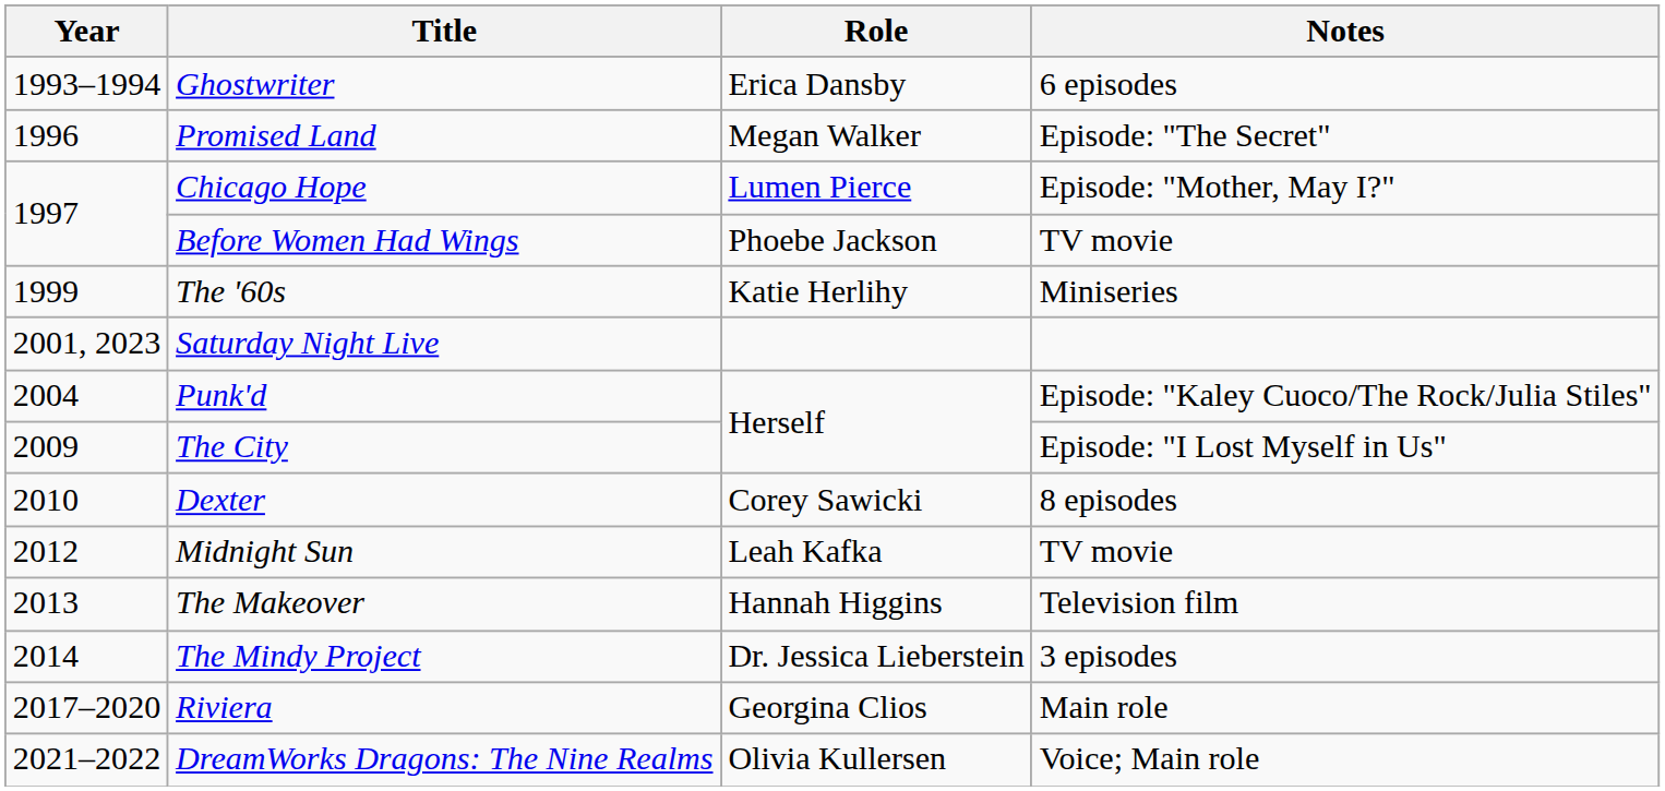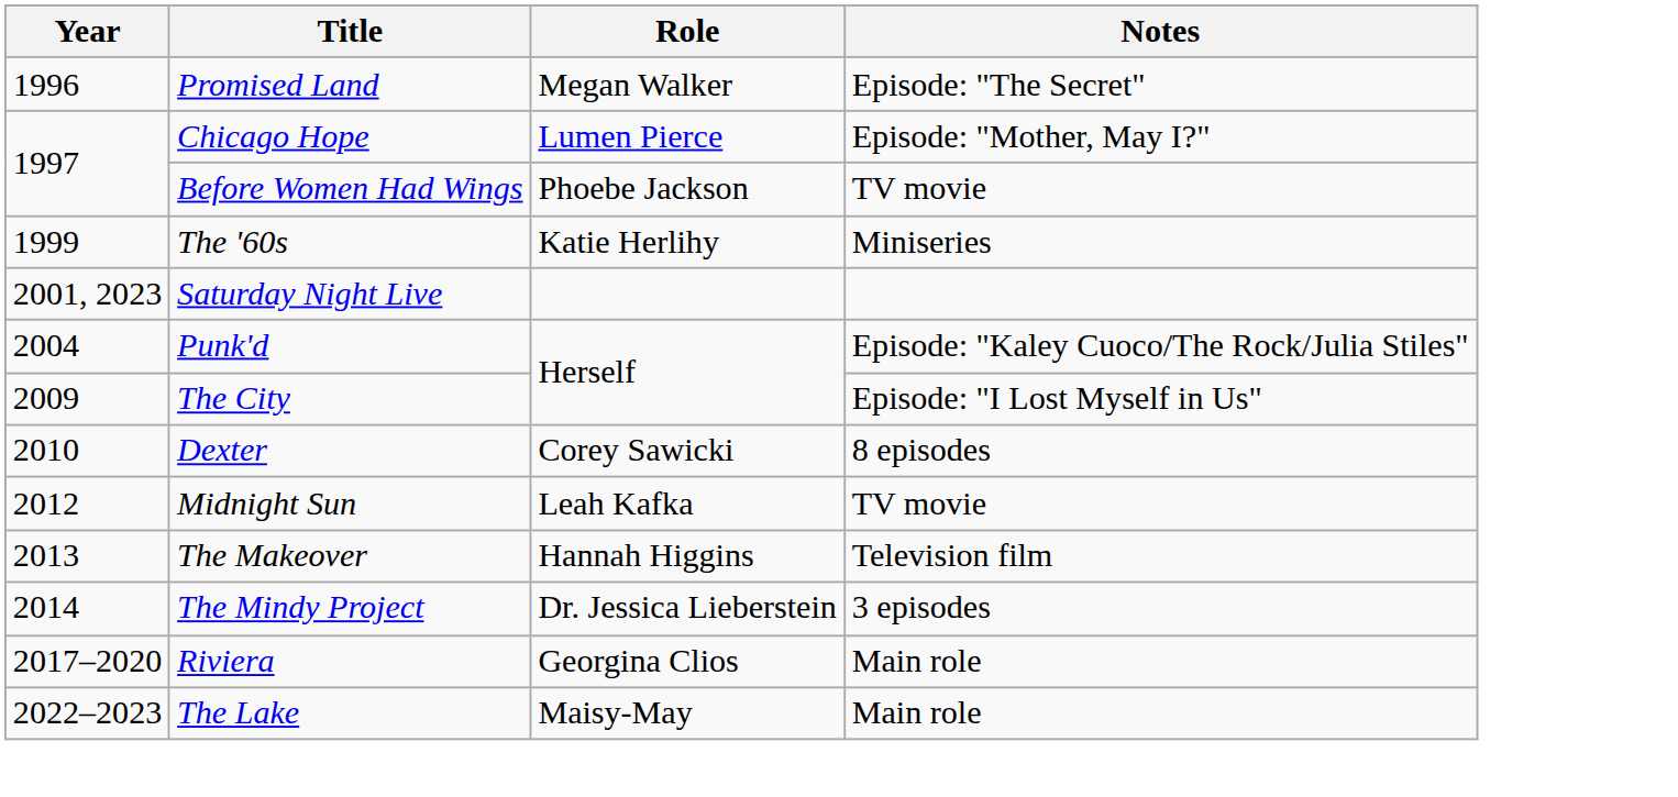 <table class="wikitable sortable">
 <tr>
 <th scope="col">Year</th>
 <th scope="col">Title</th>
 <th scope="col">Role</th>
 <th scope="col" class="unsortable">Notes</th>
-</tr>
-<tr>
-<td>1993–1994</td>
-<td><em><a href='#'>Ghostwriter</a></em></td>
-<td>Erica Dansby</td>
-<td>6 episodes</td>
 </tr>
 <tr>
 <td>1996</td>
 <td><em><a href='#'>Promised Land</a></em></td>
 <td>Megan Walker</td>
 <td>Episode: "The Secret"</td>
 </tr>
 <tr>
 <td rowspan=2>1997</td>
 <td><em><a href='#'>Chicago Hope</a></em></td>
 <td><a href='#'>Lumen Pierce</a></td>
 <td>Episode: "Mother, May I?"</td>
 </tr>
 <tr>
 <td><em><a href='#'>Before Women Had Wings</a></em></td>
 <td>Phoebe Jackson</td>
 <td>TV movie</td>
 </tr>
 <tr>
 <td>1999</td>
 <td><em>The '60s</em></td>
 <td>Katie Herlihy</td>
 <td>Miniseries</td>
 </tr>
 <tr>
 <td>2001, 2023</td>
 <td><em><a href='#'>Saturday Night Live</a></em></td>
 <td></td>
 <td></td>
 </tr>
 <tr>
 <td>2004</td>
 <td><em><a href='#'>Punk'd</a></em></td>
 <td rowspan=2>Herself</td>
 <td>Episode: "Kaley Cuoco/The Rock/Julia Stiles"</td>
 </tr>
 <tr>
 <td>2009</td>
 <td><em><a href='#'>The City</a></em></td>
 <td>Episode: "I Lost Myself in Us"</td>
 </tr>
 <tr>
 <td>2010</td>
 <td><em><a href='#'>Dexter</a></em></td>
 <td>Corey Sawicki</td>
 <td>8 episodes</td>
 </tr>
 <tr>
 <td>2012</td>
 <td><em>Midnight Sun</em></td>
 <td>Leah Kafka</td>
 <td>TV movie</td>
 </tr>
 <tr>
 <td>2013</td>
 <td><em>The Makeover</em></td>
 <td>Hannah Higgins</td>
 <td>Television film</td>
 </tr>
 <tr>
 <td>2014</td>
 <td><em><a href='#'>The Mindy Project</a></em></td>
 <td>Dr. Jessica Lieberstein</td>
 <td>3 episodes</td>
 </tr>
 <tr>
 <td>2017–2020</td>
 <td><em><a href='#'>Riviera</a></em></td>
 <td>Georgina Clios</td>
 <td>Main role</td>
 </tr>
 <tr>
-<td>2021–2022</td>
-<td><em><a href='#'>DreamWorks Dragons: The Nine Realms</a></em></td>
-<td>Olivia Kullersen</td>
-<td>Voice; Main role</td>
+<td>2022–2023</td>
+<td><em><a href='#'>The Lake</a></em></td>
+<td>Maisy-May</td>
+<td>Main role</td>
 </tr>
 </table>
